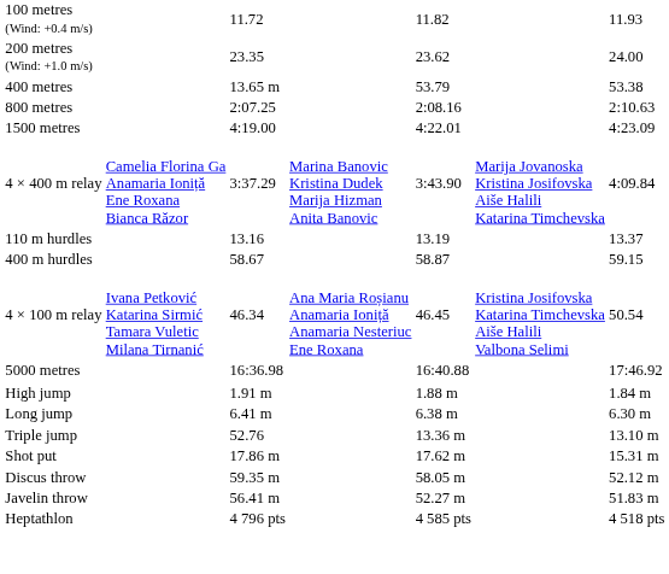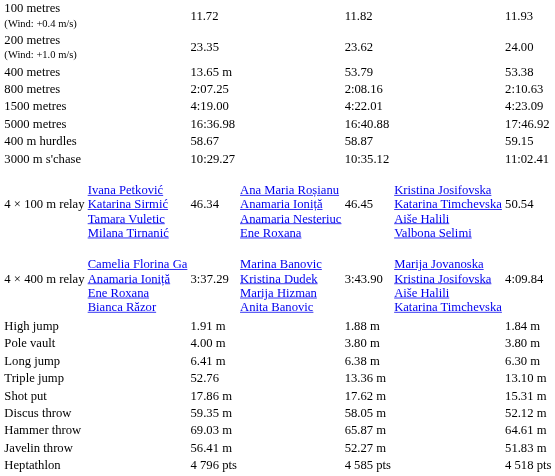 <table>
 <tr>
 <td>100 metres<br><small>(Wind: +0.4 m/s)</small></td>
 <td></td>
 <td>11.72</td>
 <td></td>
 <td>11.82</td>
 <td></td>
 <td>11.93</td>
 </tr>
 <tr>
 <td>200 metres<br><small>(Wind: +1.0 m/s)</small></td>
 <td></td>
 <td>23.35</td>
 <td></td>
 <td>23.62</td>
 <td></td>
 <td>24.00</td>
 </tr>
 <tr>
 <td>400 metres</td>
 <td></td>
 <td>13.65 m</td>
 <td></td>
 <td>53.79</td>
 <td></td>
 <td>53.38</td>
 </tr>
 <tr>
 <td>800 metres</td>
 <td></td>
 <td>2:07.25</td>
 <td></td>
 <td>2:08.16</td>
 <td></td>
 <td>2:10.63</td>
 </tr>
 <tr>
 <td>1500 metres</td>
 <td></td>
 <td>4:19.00</td>
 <td></td>
 <td>4:22.01</td>
 <td></td>
 <td>4:23.09</td>
 </tr>
 <tr>
-<td>4 × 400 m relay</td>
-<td><br><a href='#'>Camelia Florina Ga</a><br><a href='#'>Anamaria Ioniță</a><br><a href='#'>Ene Roxana</a><br><a href='#'>Bianca Răzor</a></td>
-<td>3:37.29</td>
-<td><br><a href='#'>Marina Banovic</a><br><a href='#'>Kristina Dudek</a><br><a href='#'>Marija Hizman</a><br><a href='#'>Anita Banovic</a></td>
-<td>3:43.90</td>
-<td><br><a href='#'>Marija Jovanoska</a><br><a href='#'>Kristina Josifovska</a><br><a href='#'>Aiše Halili</a><br><a href='#'>Katarina Timchevska</a></td>
-<td>4:09.84</td>
-</tr>
-<tr ,>
-<td>110 m hurdles</td>
+<td>5000 metres</td>
 <td></td>
-<td>13.16</td>
+<td>16:36.98</td>
 <td></td>
-<td>13.19</td>
+<td>16:40.88</td>
 <td></td>
-<td>13.37</td>
+<td>17:46.92</td>
 </tr>
 <tr>
 <td>400 m hurdles</td>
 <td></td>
 <td>58.67</td>
 <td></td>
 <td>58.87</td>
 <td></td>
 <td>59.15</td>
 </tr>
 <tr>
+<td>3000 m s'chase</td>
+<td></td>
+<td>10:29.27</td>
+<td></td>
+<td>10:35.12</td>
+<td></td>
+<td>11:02.41</td>
+</tr>
+<tr>
 <td>4 × 100 m relay</td>
 <td><br><a href='#'>Ivana Petković</a><br><a href='#'>Katarina Sirmić</a><br><a href='#'>Tamara Vuletic</a><br><a href='#'>Milana Tirnanić</a></td>
 <td>46.34</td>
 <td><br><a href='#'>Ana Maria Roșianu</a><br><a href='#'>Anamaria Ioniță</a><br><a href='#'>Anamaria Nesteriuc</a><br><a href='#'>Ene Roxana</a></td>
 <td>46.45</td>
 <td><br><a href='#'>Kristina Josifovska</a><br><a href='#'>Katarina Timchevska</a><br><a href='#'>Aiše Halili</a><br><a href='#'>Valbona Selimi</a></td>
 <td>50.54</td>
 </tr>
 <tr>
-<td>5000 metres</td>
-<td></td>
-<td>16:36.98</td>
-<td></td>
-<td>16:40.88</td>
-<td></td>
-<td>17:46.92</td>
+<td>4 × 400 m relay</td>
+<td><br><a href='#'>Camelia Florina Ga</a><br><a href='#'>Anamaria Ioniță</a><br><a href='#'>Ene Roxana</a><br><a href='#'>Bianca Răzor</a></td>
+<td>3:37.29</td>
+<td><br><a href='#'>Marina Banovic</a><br><a href='#'>Kristina Dudek</a><br><a href='#'>Marija Hizman</a><br><a href='#'>Anita Banovic</a></td>
+<td>3:43.90</td>
+<td><br><a href='#'>Marija Jovanoska</a><br><a href='#'>Kristina Josifovska</a><br><a href='#'>Aiše Halili</a><br><a href='#'>Katarina Timchevska</a></td>
+<td>4:09.84</td>
 </tr>
 <tr>
 </tr>
 <tr>
 <td>High jump</td>
 <td></td>
 <td>1.91 m</td>
 <td></td>
 <td>1.88 m</td>
 <td></td>
 <td>1.84 m</td>
+</tr>
+<tr>
+<td>Pole vault</td>
+<td></td>
+<td>4.00 m</td>
+<td></td>
+<td>3.80 m</td>
+<td></td>
+<td>3.80 m</td>
 </tr>
 <tr>
 <td>Long jump</td>
 <td></td>
 <td>6.41 m</td>
 <td></td>
 <td>6.38 m</td>
 <td></td>
 <td>6.30 m</td>
 </tr>
 <tr>
 <td>Triple jump</td>
 <td></td>
 <td>52.76</td>
 <td></td>
 <td>13.36 m</td>
 <td></td>
 <td>13.10 m</td>
 </tr>
 <tr>
 <td>Shot put</td>
 <td></td>
 <td>17.86 m</td>
 <td></td>
 <td>17.62 m</td>
 <td></td>
 <td>15.31 m</td>
 </tr>
 <tr>
 <td>Discus throw</td>
 <td></td>
 <td>59.35 m</td>
 <td></td>
 <td>58.05 m</td>
 <td></td>
 <td>52.12 m</td>
 </tr>
 <tr>
+<td>Hammer throw</td>
+<td></td>
+<td>69.03 m</td>
+<td></td>
+<td>65.87 m</td>
+<td></td>
+<td>64.61 m</td>
+</tr>
+<tr>
 <td>Javelin throw</td>
 <td></td>
 <td>56.41 m</td>
 <td></td>
 <td>52.27 m</td>
 <td></td>
 <td>51.83 m</td>
 </tr>
 <tr>
 <td>Heptathlon</td>
 <td></td>
 <td>4 796 pts</td>
 <td></td>
 <td>4 585 pts</td>
 <td></td>
 <td>4 518 pts</td>
 </tr>
 </table>
